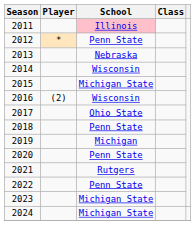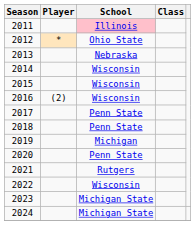 <table class="wikitable sortable" style="text-align: center;">
 <tr>
 <th>Season</th>
 <th>Player</th>
 <th>School</th>
 <th>Class</th>
 <th class="unsortable"></th>
 </tr>
 <tr>
 <td>2011</td>
 <td></td>
 <td style="background: pink;"><a href='#'>Illinois</a></td>
 <td></td>
 <td rowspan=13></td>
 </tr>
 <tr>
 <td>2012</td>
 <td style="background-color:#FFE6BD"> *</td>
-<td><a href='#'>Penn State</a></td>
+<td><a href='#'>Ohio State</a></td>
 <td></td>
 </tr>
 <tr>
 <td>2013</td>
 <td></td>
 <td><a href='#'>Nebraska</a></td>
 <td></td>
 </tr>
 <tr>
 <td>2014</td>
 <td></td>
 <td><a href='#'>Wisconsin</a></td>
 <td></td>
 </tr>
 <tr>
 <td>2015</td>
 <td></td>
-<td><a href='#'>Michigan State</a></td>
+<td><a href='#'>Wisconsin</a></td>
 <td></td>
 </tr>
 <tr>
 <td>2016</td>
 <td> (2)</td>
 <td><a href='#'>Wisconsin</a></td>
 <td></td>
 </tr>
 <tr>
 <td>2017</td>
 <td></td>
-<td><a href='#'>Ohio State</a></td>
+<td><a href='#'>Penn State</a></td>
 <td></td>
 </tr>
 <tr>
 <td>2018</td>
 <td></td>
 <td><a href='#'>Penn State</a></td>
 <td></td>
 </tr>
 <tr>
 <td>2019</td>
 <td></td>
 <td><a href='#'>Michigan</a></td>
 <td></td>
 </tr>
 <tr>
 <td>2020</td>
 <td></td>
 <td><a href='#'>Penn State</a></td>
 <td></td>
 </tr>
 <tr>
 <td>2021</td>
 <td></td>
 <td><a href='#'>Rutgers</a></td>
 <td></td>
 </tr>
 <tr>
 <td>2022</td>
 <td></td>
-<td><a href='#'>Penn State</a></td>
+<td><a href='#'>Wisconsin</a></td>
 <td></td>
 </tr>
 <tr>
 <td>2023</td>
 <td></td>
 <td><a href='#'>Michigan State</a></td>
 <td></td>
 </tr>
 <tr>
 <td>2024</td>
 <td></td>
 <td><a href='#'>Michigan State</a></td>
 <td></td>
 <td></td>
 </tr>
 <tr>
 </tr>
 </table>
